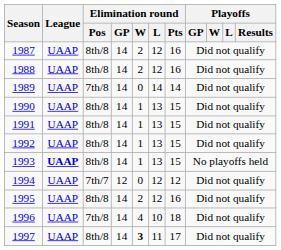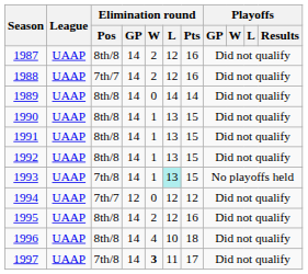 <table class="wikitable" style="text-align:center; font-size:90%">
 <tr>
 <th rowspan="2">Season</th>
 <th rowspan="2">League</th>
 <th colspan="5">Elimination round</th>
 <th colspan="4">Playoffs</th>
 </tr>
 <tr>
 <th>Pos</th>
 <th>GP</th>
 <th>W</th>
 <th>L</th>
 <th>Pts</th>
 <th>GP</th>
 <th>W</th>
 <th>L</th>
 <th>Results</th>
 </tr>
 <tr>
 <td><a href='#'>1987</a></td>
 <td><a href='#'>UAAP</a></td>
 <td>8th/8</td>
 <td>14</td>
 <td>2</td>
 <td>12</td>
 <td>16</td>
 <td colspan="4">Did not qualify</td>
 </tr>
 <tr>
 <td><a href='#'>1988</a></td>
 <td><a href='#'>UAAP</a></td>
-<td>8th/8</td>
+<td>7th/7</td>
 <td>14</td>
 <td>2</td>
 <td>12</td>
 <td>16</td>
 <td colspan="4">Did not qualify</td>
 </tr>
 <tr>
 <td><a href='#'>1989</a></td>
 <td><a href='#'>UAAP</a></td>
-<td>7th/8</td>
+<td>8th/8</td>
 <td>14</td>
 <td>0</td>
 <td>14</td>
 <td>14</td>
 <td colspan="4">Did not qualify</td>
 </tr>
 <tr>
 <td><a href='#'>1990</a></td>
 <td><a href='#'>UAAP</a></td>
 <td>8th/8</td>
 <td>14</td>
 <td>1</td>
 <td>13</td>
 <td>15</td>
 <td colspan="4">Did not qualify</td>
 </tr>
 <tr>
 <td><a href='#'>1991</a></td>
 <td><a href='#'>UAAP</a></td>
 <td>8th/8</td>
 <td>14</td>
 <td>1</td>
 <td>13</td>
 <td>15</td>
 <td colspan="4">Did not qualify</td>
 </tr>
 <tr>
 <td><a href='#'>1992</a></td>
 <td><a href='#'>UAAP</a></td>
 <td>8th/8</td>
 <td>14</td>
 <td>1</td>
 <td>13</td>
 <td>15</td>
 <td colspan="4">Did not qualify</td>
 </tr>
 <tr>
 <td><a href='#'>1993</a></td>
-<td><strong><a href='#'>UAAP</a></strong></td>
-<td>8th/8</td>
+<td><a href='#'>UAAP</a></td>
+<td>7th/8</td>
 <td>14</td>
 <td>1</td>
-<td>13</td>
+<td style="background: paleturquoise;">13</td>
 <td>15</td>
 <td colspan="4">No playoffs held</td>
 </tr>
 <tr>
 <td><a href='#'>1994</a></td>
 <td><a href='#'>UAAP</a></td>
 <td>7th/7</td>
 <td>12</td>
 <td>0</td>
 <td>12</td>
 <td>12</td>
 <td colspan="4">Did not qualify</td>
 </tr>
 <tr>
 <td><a href='#'>1995</a></td>
 <td><a href='#'>UAAP</a></td>
 <td>8th/8</td>
 <td>14</td>
 <td>2</td>
 <td>12</td>
 <td>16</td>
 <td colspan="4">Did not qualify</td>
 </tr>
 <tr>
 <td><a href='#'>1996</a></td>
 <td><a href='#'>UAAP</a></td>
-<td>7th/8</td>
+<td>8th/8</td>
 <td>14</td>
 <td>4</td>
 <td>10</td>
 <td>18</td>
 <td colspan="4">Did not qualify</td>
 </tr>
 <tr>
 <td><a href='#'>1997</a></td>
 <td><a href='#'>UAAP</a></td>
-<td>8th/8</td>
+<td>7th/8</td>
 <td>14</td>
 <td><strong>3</strong></td>
 <td>11</td>
 <td>17</td>
 <td colspan="4">Did not qualify</td>
 </tr>
 </table>
